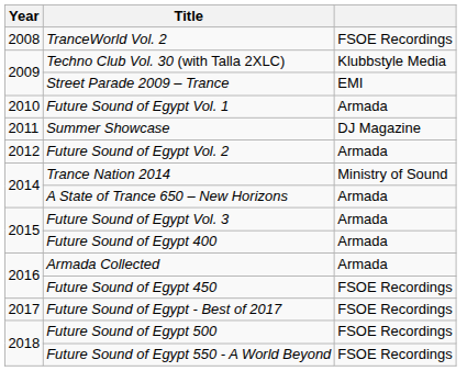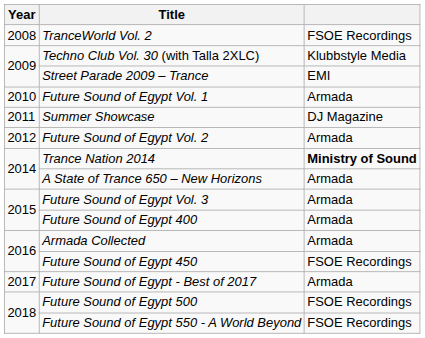 <table class="wikitable">
 <tr>
 <th>Year</th>
 <th>Title</th>
 <th></th>
 </tr>
 <tr>
 <td>2008</td>
 <td><em>TranceWorld Vol. 2</em></td>
 <td>FSOE Recordings</td>
 </tr>
 <tr>
 <td rowspan="2">2009</td>
 <td><em>Techno Club Vol. 30</em> (with Talla 2XLC)</td>
 <td>Klubbstyle Media</td>
 </tr>
 <tr>
 <td><em>Street Parade 2009 – Trance</em></td>
 <td>EMI</td>
 </tr>
 <tr>
 <td>2010</td>
 <td><em>Future Sound of Egypt Vol. 1</em></td>
 <td>Armada</td>
 </tr>
 <tr>
 <td>2011</td>
 <td><em>Summer Showcase</em></td>
 <td>DJ Magazine</td>
 </tr>
 <tr>
 <td>2012</td>
 <td><em>Future Sound of Egypt Vol. 2</em></td>
 <td>Armada</td>
 </tr>
 <tr>
 <td rowspan="2">2014</td>
 <td><em>Trance Nation 2014</em></td>
-<td>Ministry of Sound</td>
+<td><strong>Ministry of Sound</strong></td>
 </tr>
 <tr>
 <td><em>A State of Trance 650 – New Horizons</em></td>
 <td>Armada</td>
 </tr>
 <tr>
 <td rowspan="2">2015</td>
 <td><em>Future Sound of Egypt Vol. 3</em></td>
 <td>Armada</td>
 </tr>
 <tr>
 <td><em>Future Sound of Egypt 400</em></td>
 <td>Armada</td>
 </tr>
 <tr>
 <td rowspan="2">2016</td>
 <td><em>Armada Collected</em></td>
 <td>Armada</td>
 </tr>
 <tr>
 <td><em>Future Sound of Egypt 450</em></td>
 <td>FSOE Recordings</td>
 </tr>
 <tr>
 <td>2017</td>
 <td><em>Future Sound of Egypt - Best of 2017</em></td>
-<td>FSOE Recordings</td>
+<td>Armada</td>
 </tr>
 <tr>
 <td rowspan="2">2018</td>
 <td><em>Future Sound of Egypt 500</em></td>
 <td>FSOE Recordings</td>
 </tr>
 <tr>
 <td><em>Future Sound of Egypt 550 - A World Beyond</em></td>
 <td>FSOE Recordings</td>
 </tr>
 </table>
